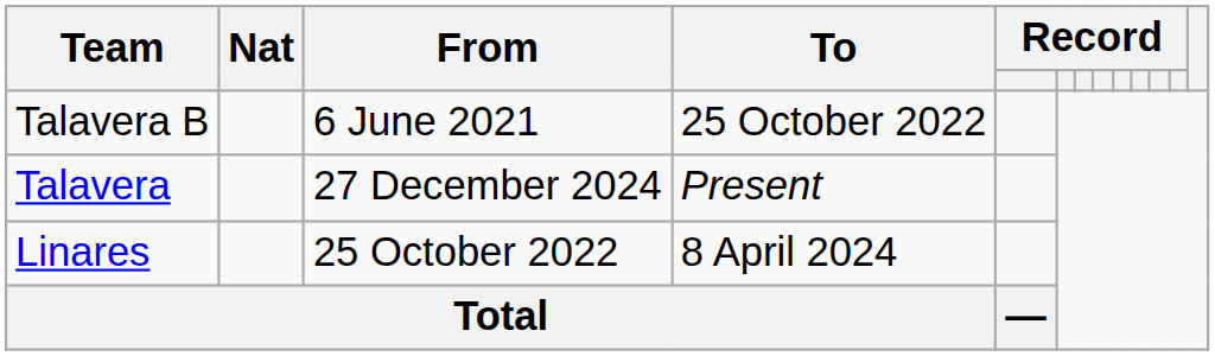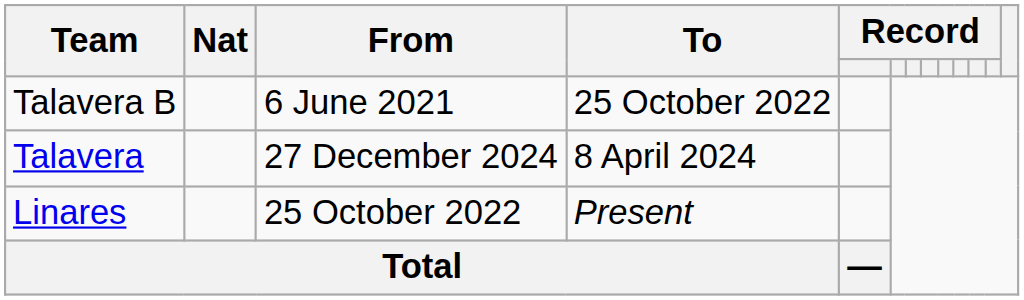 <table class="wikitable" style="text-align: center">
 <tr>
 <th rowspan="2">Team</th>
 <th rowspan="2">Nat</th>
 <th rowspan="2">From</th>
 <th rowspan="2">To</th>
 <th colspan="8">Record</th>
 <th rowspan=2></th>
 </tr>
 <tr>
 <th></th>
 <th></th>
 <th></th>
 <th></th>
 <th></th>
 <th></th>
 <th></th>
 <th></th>
 </tr>
 <tr>
 <td align=left>Talavera B</td>
 <td></td>
 <td align=left>6 June 2021</td>
 <td align=left>25 October 2022<br></td>
 <td></td>
 </tr>
 <tr>
 <td align=left><a href='#'>Talavera</a></td>
 <td></td>
 <td align=left>27 December 2024</td>
-<td align=left><em>Present</em><br></td>
+<td align=left>8 April 2024<br></td>
 <td></td>
 </tr>
 <tr>
 <td align=left><a href='#'>Linares</a></td>
 <td></td>
 <td align=left>25 October 2022</td>
-<td align=left>8 April 2024<br></td>
+<td align=left><em>Present</em><br></td>
 <td></td>
 </tr>
 <tr>
 <th colspan="4">Total<br></th>
 <th>—</th>
 </tr>
 </table>
